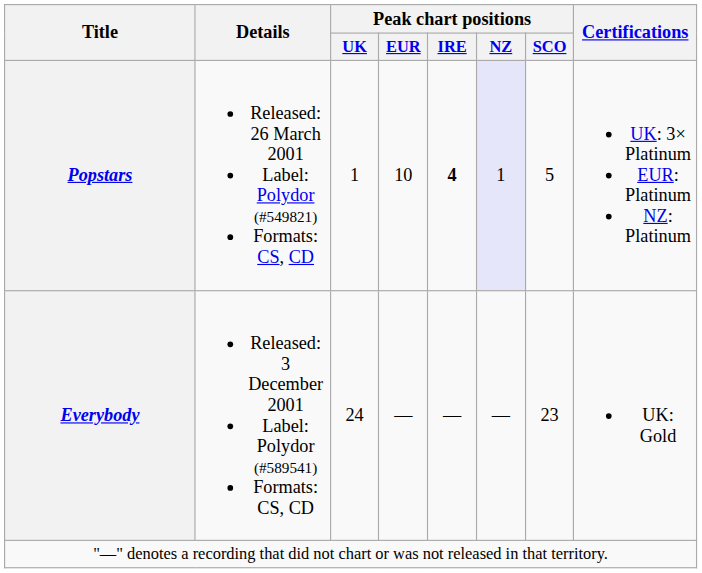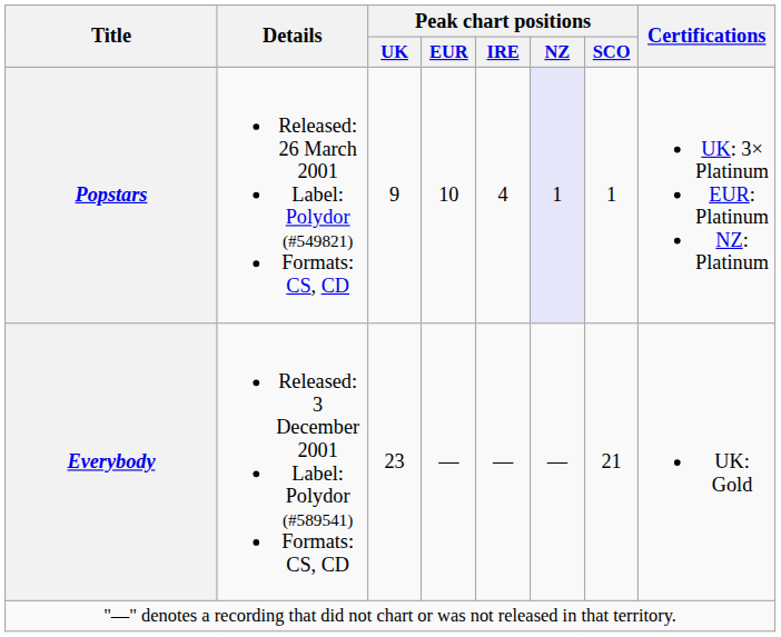 <table class="wikitable plainrowheaders" style="text-align:center;">
 <tr>
 <th scope="col" rowspan="2" style="width:10em;">Title</th>
 <th scope="col" rowspan="2">Details</th>
 <th scope="col" colspan="5">Peak chart positions</th>
 <th scope="col" rowspan="2"><a href='#'>Certifications</a></th>
 </tr>
 <tr>
 <th scope="col" style="width:2.5em;font-size:90%;"><a href='#'>UK</a><br></th>
 <th scope="col" style="width:2.5em;font-size:90%;"><a href='#'>EUR</a><br></th>
 <th scope="col" style="width:2.5em;font-size:90%;"><a href='#'>IRE</a><br></th>
 <th scope="col" style="width:2.5em;font-size:90%;"><a href='#'>NZ</a><br></th>
 <th scope="col" style="width:2.5em;font-size:90%;"><a href='#'>SCO</a><br></th>
 </tr>
 <tr>
 <th scope="row"><em><a href='#'>Popstars</a></em></th>
 <td><br><ul><li>Released: 26 March 2001</li><li>Label: <a href='#'>Polydor</a> <small>(#549821)</small></li><li>Formats: <a href='#'>CS</a>, <a href='#'>CD</a></li></ul></td>
+<td>9</td>
+<td>10</td>
+<td>4</td>
+<td style="background: lavender;">1</td>
 <td>1</td>
-<td>10</td>
-<td><strong>4</strong></td>
-<td style="background: lavender;">1</td>
-<td>5</td>
 <td><br><ul><li><a href='#'>UK</a>: 3× Platinum</li><li><a href='#'>EUR</a>: Platinum</li><li><a href='#'>NZ</a>: Platinum</li></ul></td>
 </tr>
 <tr>
 <th scope="row"><em><a href='#'>Everybody</a></em></th>
 <td><br><ul><li>Released: 3 December 2001</li><li>Label: Polydor <small>(#589541)</small></li><li>Formats: CS, CD</li></ul></td>
-<td>24</td>
+<td>23</td>
 <td>—</td>
 <td>—</td>
 <td>—</td>
-<td>23</td>
+<td>21</td>
 <td><br><ul><li>UK: Gold</li></ul></td>
 </tr>
 <tr>
 <td colspan="15" style="font-size:90%">"—" denotes a recording that did not chart or was not released in that territory.</td>
 </tr>
 </table>
